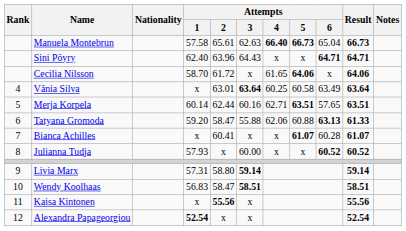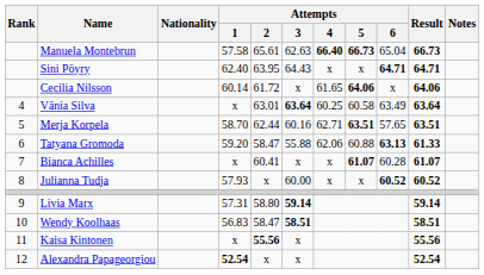 <table class="wikitable sortable" style="text-align:center">
 <tr>
 <th rowspan=2>Rank</th>
 <th rowspan=2>Name</th>
 <th rowspan=2>Nationality</th>
 <th colspan=6>Attempts</th>
 <th rowspan=2>Result</th>
 <th rowspan=2>Notes</th>
 </tr>
 <tr>
 <th>1</th>
 <th>2</th>
 <th>3</th>
 <th>4</th>
 <th>5</th>
 <th>6</th>
 </tr>
 <tr>
 <td></td>
 <td align=left><a href='#'>Manuela Montebrun</a></td>
 <td align=left></td>
 <td>57.58</td>
 <td>65.61</td>
 <td>62.63</td>
 <td><strong>66.40</strong></td>
 <td><strong>66.73</strong></td>
 <td>65.04</td>
 <td><strong>66.73</strong></td>
 <td></td>
 </tr>
 <tr>
 <td></td>
 <td align=left><a href='#'>Sini Pöyry</a></td>
 <td align=left></td>
 <td>62.40</td>
-<td>63.96</td>
+<td>63.95</td>
 <td>64.43</td>
 <td>x</td>
 <td>x</td>
 <td><strong>64.71</strong></td>
 <td><strong>64.71</strong></td>
 <td></td>
 </tr>
 <tr>
 <td></td>
 <td align=left><a href='#'>Cecilia Nilsson</a></td>
 <td align=left></td>
-<td>58.70</td>
+<td>60.14</td>
 <td>61.72</td>
 <td>x</td>
 <td>61.65</td>
 <td><strong>64.06</strong></td>
 <td>x</td>
 <td><strong>64.06</strong></td>
 <td></td>
 </tr>
 <tr>
 <td>4</td>
 <td align=left><a href='#'>Vânia Silva</a></td>
 <td align=left></td>
 <td>x</td>
 <td>63.01</td>
 <td><strong>63.64</strong></td>
 <td>60.25</td>
 <td>60.58</td>
 <td>63.49</td>
 <td><strong>63.64</strong></td>
 <td></td>
 </tr>
 <tr>
 <td>5</td>
 <td align=left><a href='#'>Merja Korpela</a></td>
 <td align=left></td>
-<td>60.14</td>
+<td>58.70</td>
 <td>62.44</td>
 <td>60.16</td>
 <td>62.71</td>
 <td><strong>63.51</strong></td>
 <td>57.65</td>
 <td><strong>63.51</strong></td>
 <td></td>
 </tr>
 <tr>
 <td>6</td>
 <td align=left><a href='#'>Tatyana Gromoda</a></td>
 <td align=left></td>
 <td>59.20</td>
 <td>58.47</td>
 <td>55.88</td>
 <td>62.06</td>
 <td>60.88</td>
 <td><strong>63.13</strong></td>
 <td><strong>61.33</strong></td>
 <td></td>
 </tr>
 <tr>
 <td>7</td>
 <td align=left><a href='#'>Bianca Achilles</a></td>
 <td align=left></td>
 <td>x</td>
 <td>60.41</td>
 <td>x</td>
 <td>x</td>
 <td><strong>61.07</strong></td>
 <td>60.28</td>
 <td><strong>61.07</strong></td>
 <td></td>
 </tr>
 <tr>
 <td>8</td>
 <td align=left><a href='#'>Julianna Tudja</a></td>
 <td align=left></td>
 <td>57.93</td>
 <td>x</td>
 <td>60.00</td>
 <td>x</td>
 <td>x</td>
 <td><strong>60.52</strong></td>
 <td><strong>60.52</strong></td>
 <td></td>
 </tr>
 <tr>
 <td colspan=11 bgcolor=lightgray></td>
 </tr>
 <tr>
 <td>9</td>
 <td align=left><a href='#'>Livia Marx</a></td>
 <td align=left></td>
 <td>57.31</td>
 <td>58.80</td>
 <td><strong>59.14</strong></td>
 <td colspan=3></td>
 <td><strong>59.14</strong></td>
 <td></td>
 </tr>
 <tr>
 <td>10</td>
 <td align=left><a href='#'>Wendy Koolhaas</a></td>
 <td align=left></td>
 <td>56.83</td>
 <td>58.47</td>
 <td><strong>58.51</strong></td>
 <td colspan=3></td>
 <td><strong>58.51</strong></td>
 <td></td>
 </tr>
 <tr>
 <td>11</td>
 <td align=left><a href='#'>Kaisa Kintonen</a></td>
 <td align=left></td>
 <td>x</td>
 <td><strong>55.56</strong></td>
 <td>x</td>
 <td colspan=3></td>
 <td><strong>55.56</strong></td>
 <td></td>
 </tr>
 <tr>
 <td>12</td>
 <td align=left><a href='#'>Alexandra Papageorgiou</a></td>
 <td align=left></td>
 <td><strong>52.54</strong></td>
 <td>x</td>
 <td>x</td>
 <td colspan=3></td>
 <td><strong>52.54</strong></td>
 <td></td>
 </tr>
 </table>
